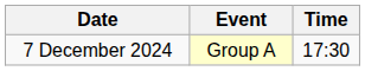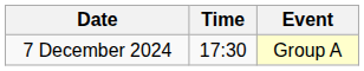 <table class = "wikitable" style="text-align:center;">
 <tr>
 <th width=150>Date</th>
+<th width=50>Time</th>
 <th width=80>Event</th>
-<th width=50>Time</th>
 </tr>
 <tr>
 <td>7 December 2024</td>
+<td>17:30</td>
 <td bgcolor=ffffcc>Group A</td>
-<td>17:30</td>
 </tr>
 </table>
